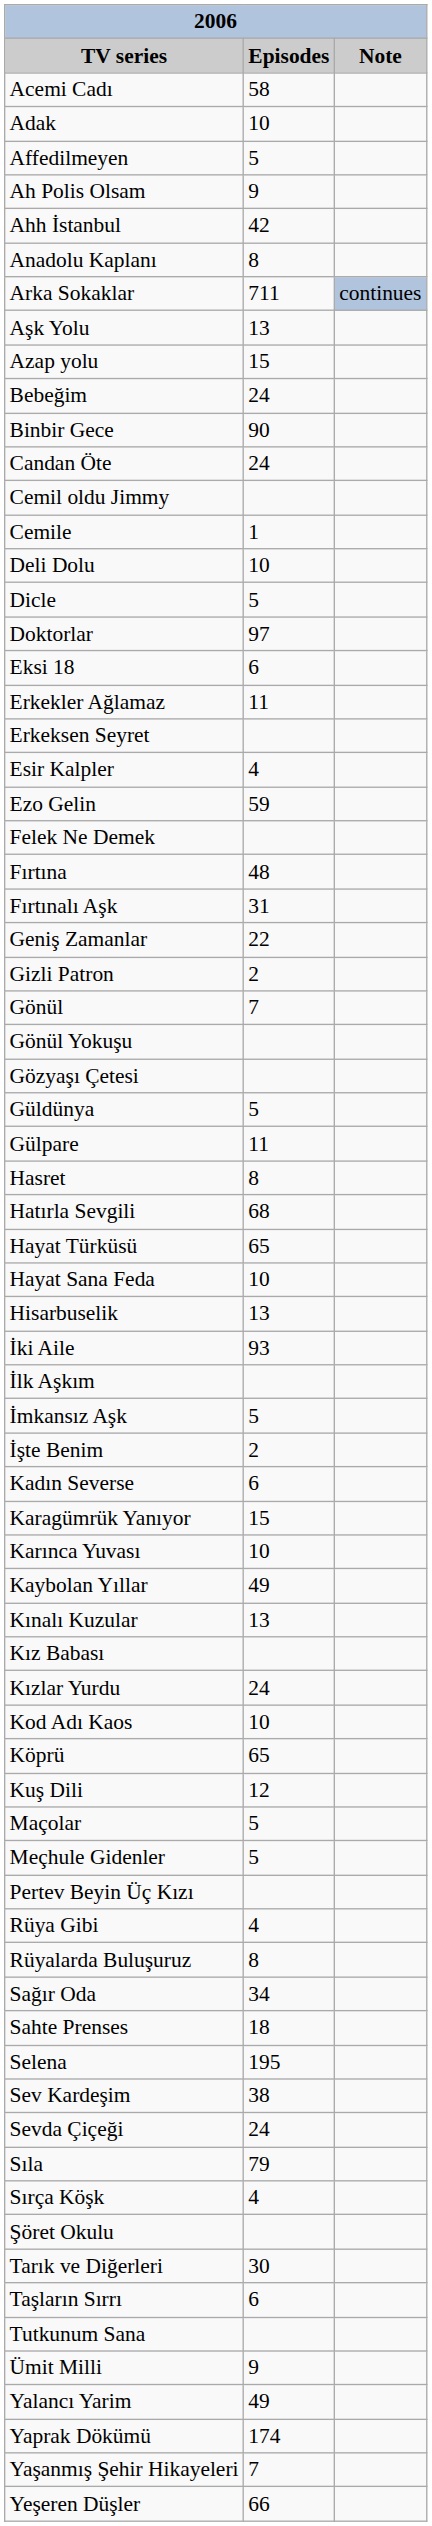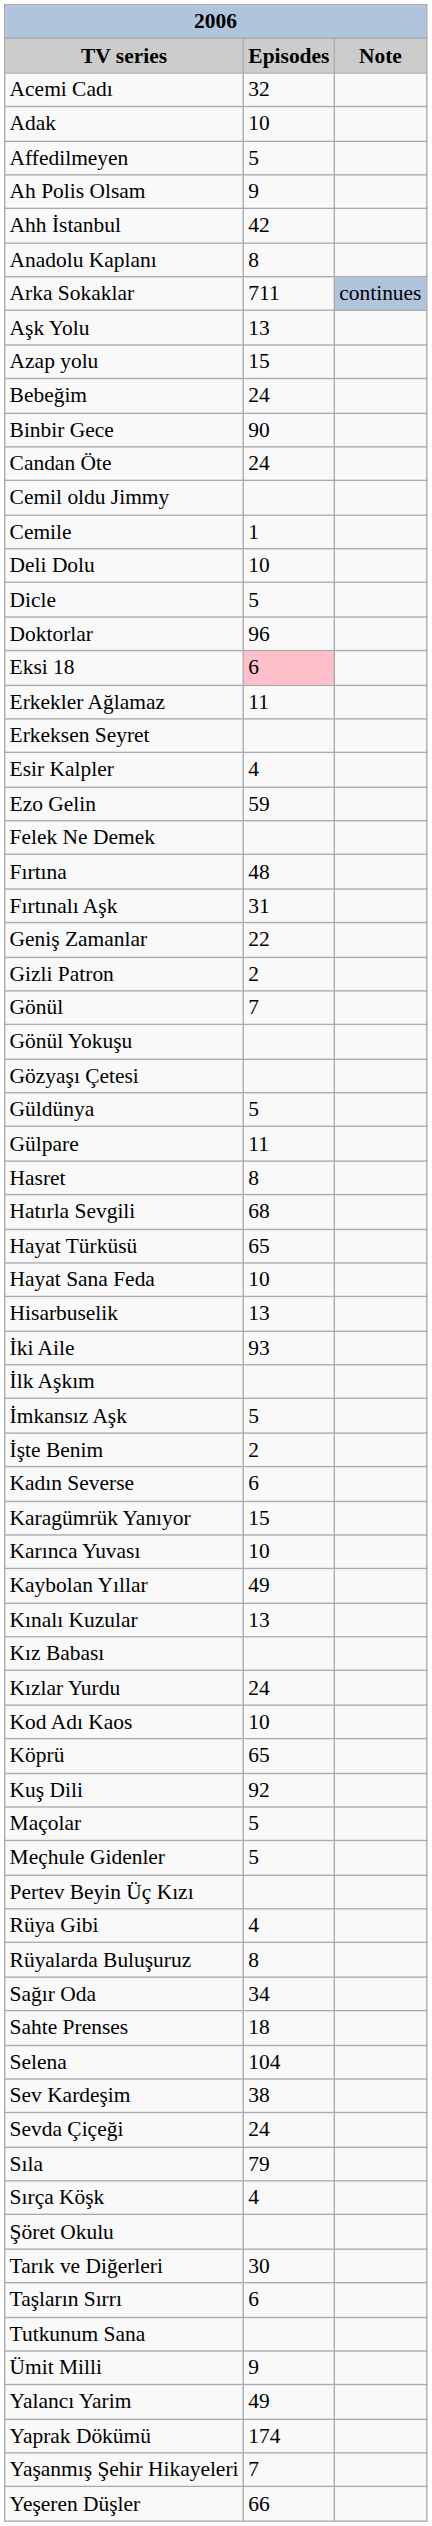 <table class="wikitable sortable">
 <tr>
 <th colspan="3" style="background-color:LightSteelBlue">2006</th>
 </tr>
 <tr>
 <th style="background-color:#CCCCCC">TV series</th>
 <th style="background-color:#CCCCCC">Episodes</th>
 <th style="background-color:#CCCCCC">Note</th>
 </tr>
 <tr>
 <td>Acemi Cadı</td>
-<td>58</td>
+<td>32</td>
 <td></td>
 </tr>
 <tr>
 <td>Adak</td>
 <td>10</td>
 <td></td>
 </tr>
 <tr>
 <td>Affedilmeyen</td>
 <td>5</td>
 <td></td>
 </tr>
 <tr>
 <td>Ah Polis Olsam</td>
 <td>9</td>
 <td></td>
 </tr>
 <tr>
 <td>Ahh İstanbul</td>
 <td>42</td>
 <td></td>
 </tr>
 <tr>
 <td>Anadolu Kaplanı</td>
 <td>8</td>
 <td></td>
 </tr>
 <tr>
 <td>Arka Sokaklar</td>
 <td>711</td>
 <td style="background-color:LightSteelBlue">continues</td>
 </tr>
 <tr>
 <td>Aşk Yolu</td>
 <td>13</td>
 <td></td>
 </tr>
 <tr>
 <td>Azap yolu</td>
 <td>15</td>
 <td></td>
 </tr>
 <tr>
 <td>Bebeğim</td>
 <td>24</td>
 <td></td>
 </tr>
 <tr>
 <td>Binbir Gece</td>
 <td>90</td>
 <td></td>
 </tr>
 <tr>
 <td>Candan Öte</td>
 <td>24</td>
 <td></td>
 </tr>
 <tr>
 <td>Cemil oldu Jimmy</td>
 <td></td>
 <td></td>
 </tr>
 <tr>
 <td>Cemile</td>
 <td>1</td>
 <td></td>
 </tr>
 <tr>
 <td>Deli Dolu</td>
 <td>10</td>
 <td></td>
 </tr>
 <tr>
 <td>Dicle</td>
 <td>5</td>
 <td></td>
 </tr>
 <tr>
 <td>Doktorlar</td>
-<td>97</td>
+<td>96</td>
 <td></td>
 </tr>
 <tr>
 <td>Eksi 18</td>
-<td>6</td>
+<td style="background: pink;">6</td>
 <td></td>
 </tr>
 <tr>
 <td>Erkekler Ağlamaz</td>
 <td>11</td>
 <td></td>
 </tr>
 <tr>
 <td>Erkeksen Seyret</td>
 <td></td>
 <td></td>
 </tr>
 <tr>
 <td>Esir Kalpler</td>
 <td>4</td>
 <td></td>
 </tr>
 <tr>
 <td>Ezo Gelin</td>
 <td>59</td>
 <td></td>
 </tr>
 <tr>
 <td>Felek Ne Demek</td>
 <td></td>
 <td></td>
 </tr>
 <tr>
 <td>Fırtına</td>
 <td>48</td>
 <td></td>
 </tr>
 <tr>
 <td>Fırtınalı Aşk</td>
 <td>31</td>
 <td></td>
 </tr>
 <tr>
 <td>Geniş Zamanlar</td>
 <td>22</td>
 <td></td>
 </tr>
 <tr>
 <td>Gizli Patron</td>
 <td>2</td>
 <td></td>
 </tr>
 <tr>
 <td>Gönül</td>
 <td>7</td>
 <td></td>
 </tr>
 <tr>
 <td>Gönül Yokuşu</td>
 <td></td>
 <td></td>
 </tr>
 <tr>
 <td>Gözyaşı Çetesi</td>
 <td></td>
 <td></td>
 </tr>
 <tr>
 <td>Güldünya</td>
 <td>5</td>
 <td></td>
 </tr>
 <tr>
 <td>Gülpare</td>
 <td>11</td>
 <td></td>
 </tr>
 <tr>
 <td>Hasret</td>
 <td>8</td>
 <td></td>
 </tr>
 <tr>
 <td>Hatırla Sevgili</td>
 <td>68</td>
 <td></td>
 </tr>
 <tr>
 <td>Hayat Türküsü</td>
 <td>65</td>
 <td></td>
 </tr>
 <tr>
 <td>Hayat Sana Feda</td>
 <td>10</td>
 <td></td>
 </tr>
 <tr>
 <td>Hisarbuselik</td>
 <td>13</td>
 <td></td>
 </tr>
 <tr>
 <td>İki Aile</td>
 <td>93</td>
 <td></td>
 </tr>
 <tr>
 <td>İlk Aşkım</td>
 <td></td>
 <td></td>
 </tr>
 <tr>
 <td>İmkansız Aşk</td>
 <td>5</td>
 <td></td>
 </tr>
 <tr>
 <td>İşte Benim</td>
 <td>2</td>
 <td></td>
 </tr>
 <tr>
 <td>Kadın Severse</td>
 <td>6</td>
 <td></td>
 </tr>
 <tr>
 <td>Karagümrük Yanıyor</td>
 <td>15</td>
 <td></td>
 </tr>
 <tr>
 <td>Karınca Yuvası</td>
 <td>10</td>
 <td></td>
 </tr>
 <tr>
 <td>Kaybolan Yıllar</td>
 <td>49</td>
 <td></td>
 </tr>
 <tr>
 <td>Kınalı Kuzular</td>
 <td>13</td>
 <td></td>
 </tr>
 <tr>
 <td>Kız Babası</td>
 <td></td>
 <td></td>
 </tr>
 <tr>
 <td>Kızlar Yurdu</td>
 <td>24</td>
 <td></td>
 </tr>
 <tr>
 <td>Kod Adı Kaos</td>
 <td>10</td>
 <td></td>
 </tr>
 <tr>
 <td>Köprü</td>
 <td>65</td>
 <td></td>
 </tr>
 <tr>
 <td>Kuş Dili</td>
-<td>12</td>
+<td>92</td>
 <td></td>
 </tr>
 <tr>
 <td>Maçolar</td>
 <td>5</td>
 <td></td>
 </tr>
 <tr>
 <td>Meçhule Gidenler</td>
 <td>5</td>
 <td></td>
 </tr>
 <tr>
 <td>Pertev Beyin Üç Kızı</td>
 <td></td>
 <td></td>
 </tr>
 <tr>
 <td>Rüya Gibi</td>
 <td>4</td>
 <td></td>
 </tr>
 <tr>
 <td>Rüyalarda Buluşuruz</td>
 <td>8</td>
 <td></td>
 </tr>
 <tr>
 <td>Sağır Oda</td>
 <td>34</td>
 <td></td>
 </tr>
 <tr>
 <td>Sahte Prenses</td>
 <td>18</td>
 <td></td>
 </tr>
 <tr>
 <td>Selena</td>
-<td>195</td>
+<td>104</td>
 <td></td>
 </tr>
 <tr>
 <td>Sev Kardeşim</td>
 <td>38</td>
 <td></td>
 </tr>
 <tr>
 <td>Sevda Çiçeği</td>
 <td>24</td>
 <td></td>
 </tr>
 <tr>
 <td>Sıla</td>
 <td>79</td>
 <td></td>
 </tr>
 <tr>
 <td>Sırça Köşk</td>
 <td>4</td>
 <td></td>
 </tr>
 <tr>
 <td>Şöret Okulu</td>
 <td></td>
 <td></td>
 </tr>
 <tr>
 <td>Tarık ve Diğerleri</td>
 <td>30</td>
 <td></td>
 </tr>
 <tr>
 <td>Taşların Sırrı</td>
 <td>6</td>
 <td></td>
 </tr>
 <tr>
 <td>Tutkunum Sana</td>
 <td></td>
 <td></td>
 </tr>
 <tr>
 <td>Ümit Milli</td>
 <td>9</td>
 <td></td>
 </tr>
 <tr>
 <td>Yalancı Yarim</td>
 <td>49</td>
 <td></td>
 </tr>
 <tr>
 <td>Yaprak Dökümü</td>
 <td>174</td>
 <td></td>
 </tr>
 <tr>
 <td>Yaşanmış Şehir Hikayeleri</td>
 <td>7</td>
 <td></td>
 </tr>
 <tr>
 <td>Yeşeren Düşler</td>
 <td>66</td>
 <td></td>
 </tr>
 </table>
